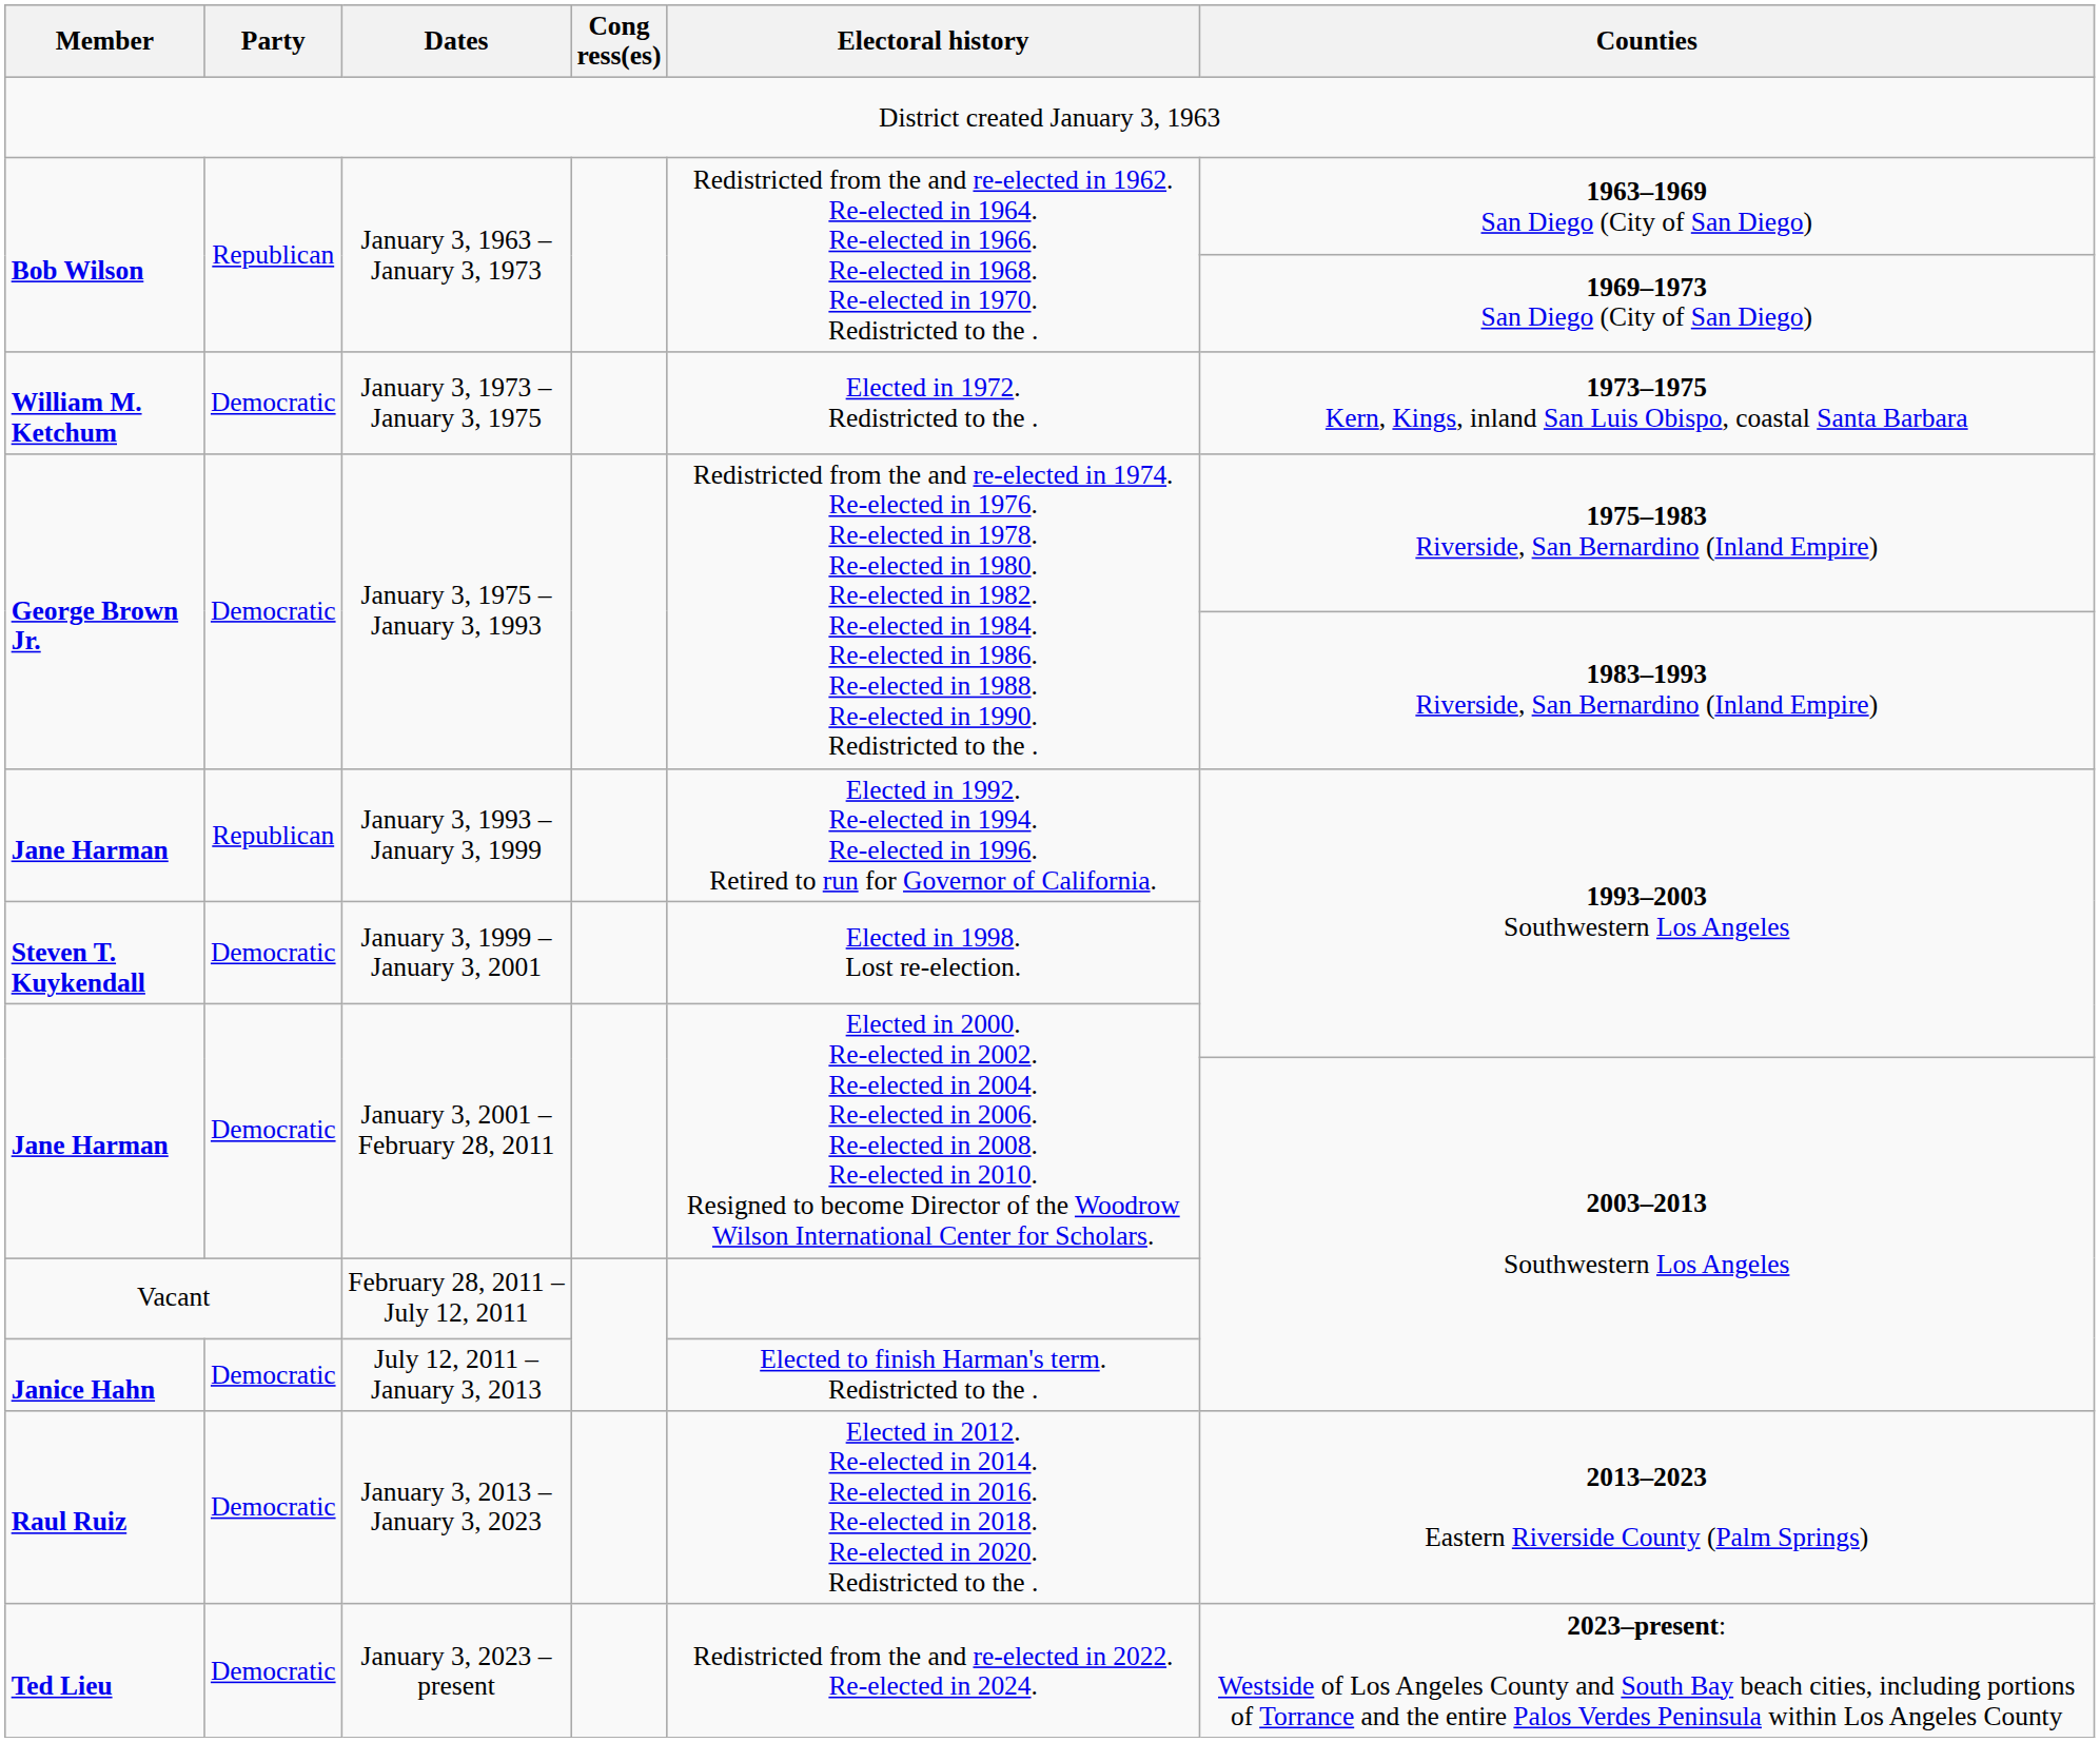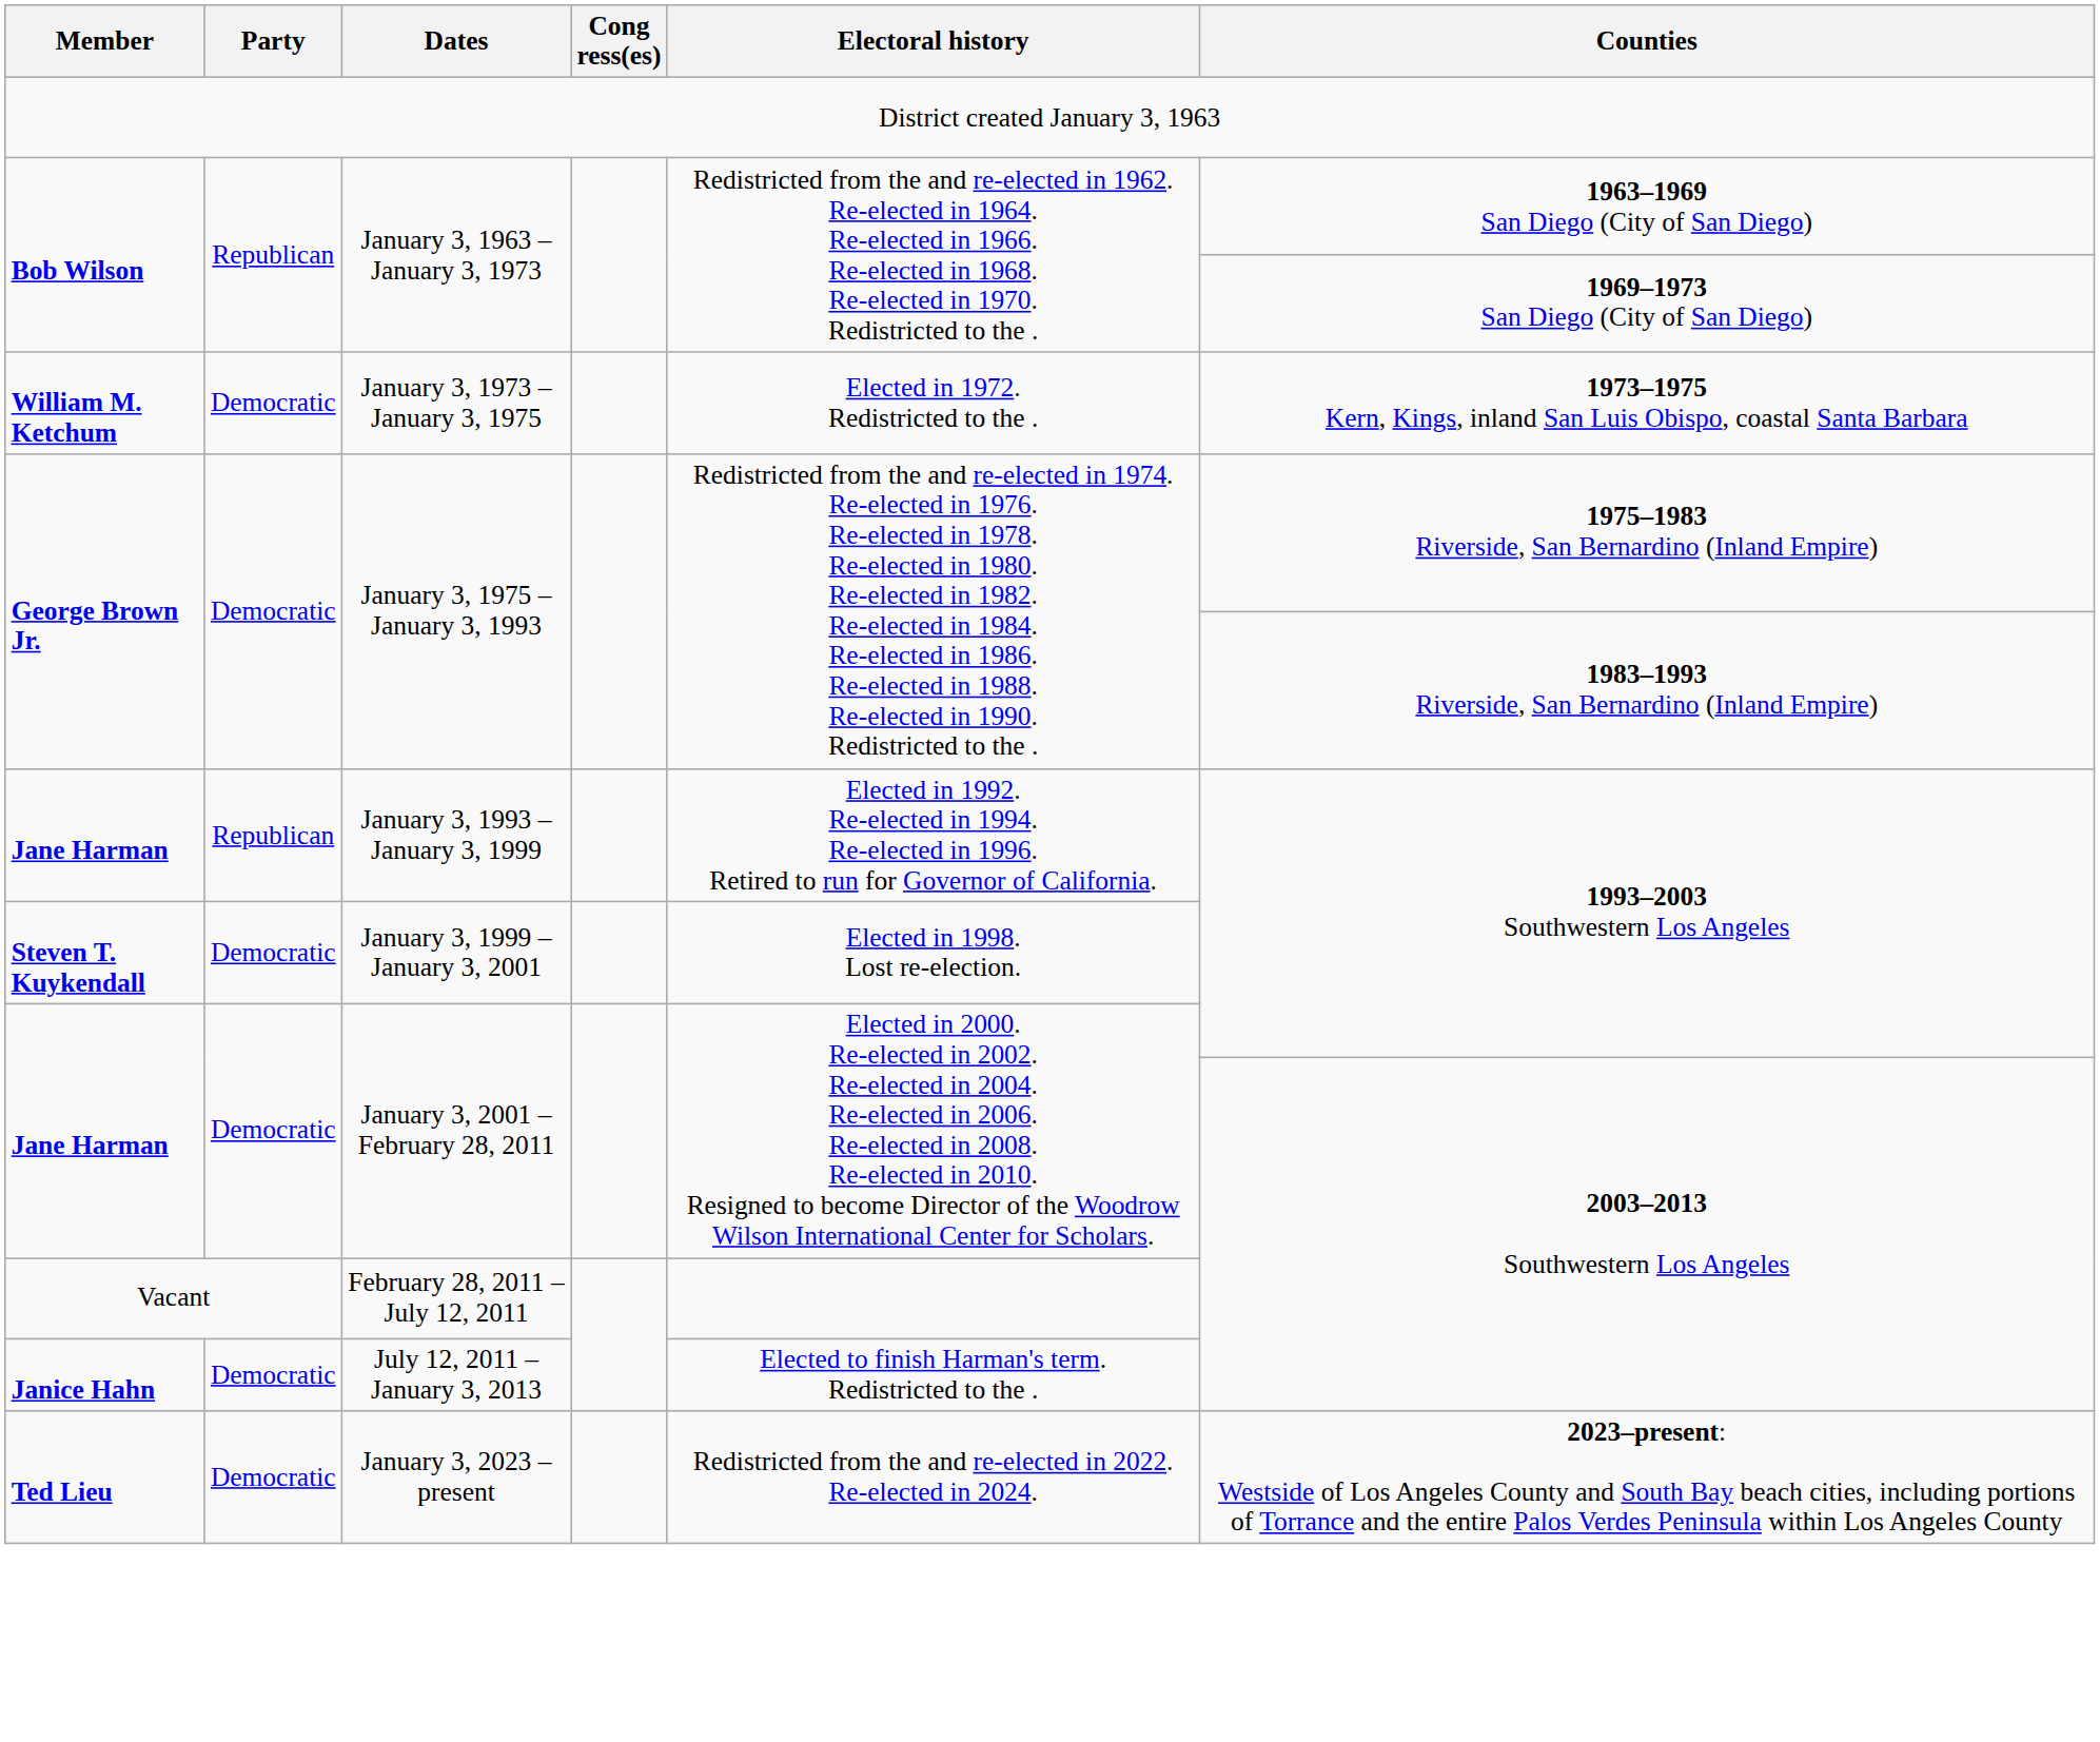 <table class=wikitable style="text-align:center">
 <tr>
 <th>Member</th>
 <th>Party</th>
 <th>Dates</th>
 <th>Cong<br>ress(es)</th>
 <th>Electoral history</th>
 <th>Counties</th>
 </tr>
 <tr style="height:3em">
 <td colspan=6>District created January 3, 1963</td>
 </tr>
 <tr style="height:2em">
 <td rowspan=2  align=left><br><strong><a href='#'>Bob Wilson</a></strong><br></td>
 <td rowspan=2  ><a href='#'>Republican</a></td>
 <td rowspan=2  nowrap>January 3, 1963 –<br>January 3, 1973</td>
 <td rowspan=2></td>
 <td rowspan=2>Redistricted from the  and <a href='#'>re-elected in 1962</a>.<br><a href='#'>Re-elected in 1964</a>.<br><a href='#'>Re-elected in 1966</a>.<br><a href='#'>Re-elected in 1968</a>.<br><a href='#'>Re-elected in 1970</a>.<br>Redistricted to the .</td>
 <td><strong>1963–1969</strong><br><a href='#'>San Diego</a> (City of <a href='#'>San Diego</a>)</td>
 </tr>
 <tr style="height:2em">
 <td><strong>1969–1973</strong><br><a href='#'>San Diego</a> (City of <a href='#'>San Diego</a>)</td>
 </tr>
 <tr style="height:2em">
 <td align=left><br><strong><a href='#'>William M. Ketchum</a></strong><br></td>
 <td><a href='#'>Democratic</a></td>
 <td nowrap>January 3, 1973 –<br>January 3, 1975</td>
 <td></td>
 <td><a href='#'>Elected in 1972</a>.<br> Redistricted to the .</td>
 <td><strong>1973–1975</strong><br><a href='#'>Kern</a>, <a href='#'>Kings</a>, inland <a href='#'>San Luis Obispo</a>, coastal <a href='#'>Santa Barbara</a></td>
 </tr>
 <tr style="height:2em">
 <td rowspan=2 align=left><br><strong><a href='#'>George Brown Jr.</a></strong><br></td>
 <td rowspan=2 ><a href='#'>Democratic</a></td>
 <td rowspan=2 nowrap>January 3, 1975 –<br>January 3, 1993</td>
 <td rowspan=2></td>
 <td rowspan=2>Redistricted from the  and <a href='#'>re-elected in 1974</a>.<br><a href='#'>Re-elected in 1976</a>.<br><a href='#'>Re-elected in 1978</a>.<br><a href='#'>Re-elected in 1980</a>.<br><a href='#'>Re-elected in 1982</a>.<br><a href='#'>Re-elected in 1984</a>.<br><a href='#'>Re-elected in 1986</a>.<br><a href='#'>Re-elected in 1988</a>.<br><a href='#'>Re-elected in 1990</a>.<br>Redistricted to the .</td>
 <td><strong>1975–1983</strong><br><a href='#'>Riverside</a>, <a href='#'>San Bernardino</a> (<a href='#'>Inland Empire</a>)</td>
 </tr>
 <tr style="height:2em">
 <td><strong>1983–1993</strong><br> <a href='#'>Riverside</a>, <a href='#'>San Bernardino</a> (<a href='#'>Inland Empire</a>)</td>
 </tr>
 <tr style="height:2em">
 <td align=left><br><strong><a href='#'>Jane Harman</a></strong><br></td>
 <td><a href='#'>Republican</a></td>
 <td nowrap>January 3, 1993 –<br>January 3, 1999</td>
 <td></td>
 <td><a href='#'>Elected in 1992</a>.<br><a href='#'>Re-elected in 1994</a>.<br><a href='#'>Re-elected in 1996</a>.<br>Retired to <a href='#'>run</a> for <a href='#'>Governor of California</a>.</td>
 <td rowspan=3><strong>1993–2003</strong><br> Southwestern <a href='#'>Los Angeles</a></td>
 </tr>
 <tr style="height:2em">
 <td align=left><br><strong><a href='#'>Steven T. Kuykendall</a></strong><br></td>
 <td><a href='#'>Democratic</a></td>
 <td nowrap>January 3, 1999 –<br>January 3, 2001</td>
 <td></td>
 <td><a href='#'>Elected in 1998</a>.<br>Lost re-election.</td>
 </tr>
 <tr style="height:2em">
 <td rowspan=2 align=left><br><strong><a href='#'>Jane Harman</a></strong><br></td>
 <td rowspan=2 ><a href='#'>Democratic</a></td>
 <td rowspan=2 nowrap>January 3, 2001 –<br>February 28, 2011</td>
 <td rowspan=2></td>
 <td rowspan=2><a href='#'>Elected in 2000</a>.<br> <a href='#'>Re-elected in 2002</a>.<br><a href='#'>Re-elected in 2004</a>.<br><a href='#'>Re-elected in 2006</a>.<br><a href='#'>Re-elected in 2008</a>.<br><a href='#'>Re-elected in 2010</a>.<br>Resigned to become Director of the <a href='#'>Woodrow Wilson International Center for Scholars</a>.</td>
 </tr>
 <tr style="height:3em">
 <td rowspan=3><strong>2003–2013</strong><br><br>Southwestern <a href='#'>Los Angeles</a></td>
 </tr>
 <tr style="height:3em">
 <td colspan=2>Vacant</td>
 <td nowrap>February 28, 2011 –<br>July 12, 2011</td>
 <td rowspan=2></td>
 </tr>
 <tr style="height:2em">
 <td align=left><br><strong><a href='#'>Janice Hahn</a></strong><br></td>
 <td><a href='#'>Democratic</a></td>
 <td nowrap>July 12, 2011 –<br>January 3, 2013</td>
 <td><a href='#'>Elected to finish Harman's term</a>.<br>Redistricted to the .</td>
 </tr>
-<tr style="height:2em">
-<td align=left><br><strong><a href='#'>Raul Ruiz</a></strong><br></td>
-<td><a href='#'>Democratic</a></td>
-<td nowrap>January 3, 2013 –<br>January 3, 2023</td>
-<td></td>
-<td><a href='#'>Elected in 2012</a>.<br><a href='#'>Re-elected in 2014</a>.<br><a href='#'>Re-elected in 2016</a>.<br><a href='#'>Re-elected in 2018</a>.<br><a href='#'>Re-elected in 2020</a>.<br>Redistricted to the .</td>
-<td><strong>2013–2023</strong><br><br>Eastern <a href='#'>Riverside County</a> (<a href='#'>Palm Springs</a>)</td>
-</tr>
 <tr style="height:3em">
 <td align=left><br><strong><a href='#'>Ted Lieu</a></strong><br></td>
 <td><a href='#'>Democratic</a></td>
 <td nowrap>January 3, 2023 –<br>present</td>
 <td></td>
 <td>Redistricted from the  and <a href='#'>re-elected in 2022</a>.<br><a href='#'>Re-elected in 2024</a>.</td>
 <td><strong>2023–present</strong>:<br><br><a href='#'>Westside</a> of Los Angeles County and <a href='#'>South Bay</a> beach cities, including portions of <a href='#'>Torrance</a> and the entire <a href='#'>Palos Verdes Peninsula</a> within Los Angeles County</td>
 </tr>
 </table>
